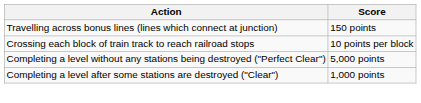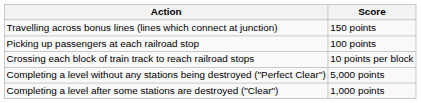 <table class="wikitable">
 <tr>
 <th>Action</th>
 <th>Score</th>
 </tr>
 <tr>
 <td>Travelling across bonus lines (lines which connect at junction)</td>
 <td>150 points</td>
+</tr>
+<tr>
+<td>Picking up passengers at each railroad stop</td>
+<td>100 points</td>
 </tr>
 <tr>
 <td>Crossing each block of train track to reach railroad stops</td>
 <td>10 points per block</td>
 </tr>
 <tr>
 <td>Completing a level without any stations being destroyed ("Perfect Clear")</td>
 <td>5,000 points</td>
 </tr>
 <tr>
 <td>Completing a level after some stations are destroyed ("Clear")</td>
 <td>1,000 points</td>
 </tr>
 </table>
